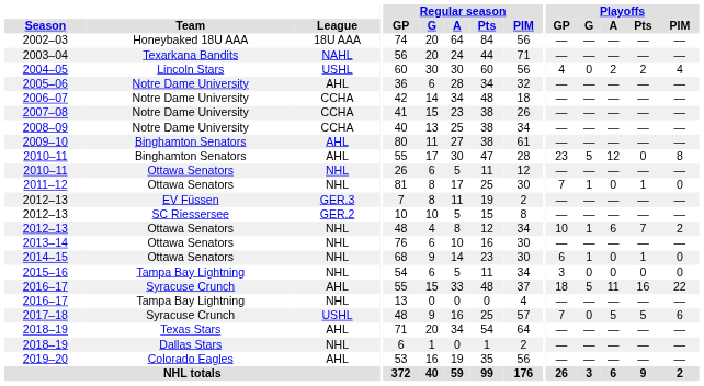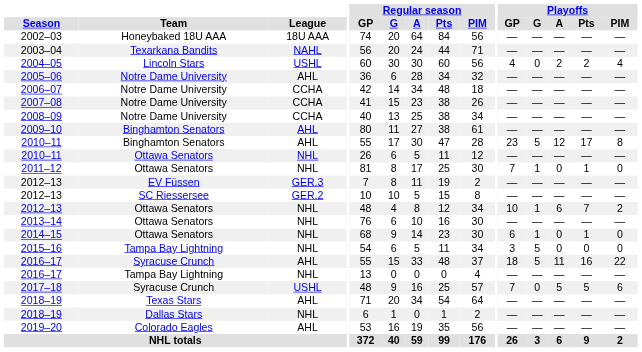 <table border="0" cellpadding="1" cellspacing="0" style="text-align:center; width:60em">
 <tr bgcolor="#e0e0e0">
 <th colspan="3" bgcolor="#ffffff"></th>
 <th rowspan="100" bgcolor="#ffffff"></th>
 <th colspan="5"><a href='#'>Regular season</a></th>
 <th rowspan="100" bgcolor="#ffffff"></th>
 <th colspan="5"><a href='#'>Playoffs</a></th>
 </tr>
 <tr bgcolor="#e0e0e0">
 <th><a href='#'>Season</a></th>
 <th>Team</th>
 <th>League</th>
 <th>GP</th>
 <th><a href='#'>G</a></th>
 <th><a href='#'>A</a></th>
 <th><a href='#'>Pts</a></th>
 <th><a href='#'>PIM</a></th>
 <th>GP</th>
 <th>G</th>
 <th>A</th>
 <th>Pts</th>
 <th>PIM</th>
 </tr>
 <tr>
 <td>2002–03</td>
 <td>Honeybaked 18U AAA</td>
 <td>18U AAA</td>
 <td>74</td>
 <td>20</td>
 <td>64</td>
 <td>84</td>
 <td>56</td>
 <td>—</td>
 <td>—</td>
 <td>—</td>
 <td>—</td>
 <td>—</td>
 </tr>
 <tr bgcolor="#f0f0f0">
 <td>2003–04</td>
 <td><a href='#'>Texarkana Bandits</a></td>
 <td><a href='#'>NAHL</a></td>
 <td>56</td>
 <td>20</td>
 <td>24</td>
 <td>44</td>
 <td>71</td>
 <td>—</td>
 <td>—</td>
 <td>—</td>
 <td>—</td>
 <td>—</td>
 </tr>
 <tr>
 <td><a href='#'>2004–05</a></td>
 <td><a href='#'>Lincoln Stars</a></td>
 <td><a href='#'>USHL</a></td>
 <td>60</td>
 <td>30</td>
 <td>30</td>
 <td>60</td>
 <td>56</td>
 <td>4</td>
 <td>0</td>
 <td>2</td>
 <td>2</td>
 <td>4</td>
 </tr>
 <tr bgcolor="#f0f0f0">
 <td><a href='#'>2005–06</a></td>
 <td><a href='#'>Notre Dame University</a></td>
 <td>AHL</td>
 <td>36</td>
 <td>6</td>
 <td>28</td>
 <td>34</td>
 <td>32</td>
 <td>—</td>
 <td>—</td>
 <td>—</td>
 <td>—</td>
 <td>—</td>
 </tr>
 <tr>
 <td><a href='#'>2006–07</a></td>
 <td>Notre Dame University</td>
 <td>CCHA</td>
 <td>42</td>
 <td>14</td>
 <td>34</td>
 <td>48</td>
 <td>18</td>
 <td>—</td>
 <td>—</td>
 <td>—</td>
 <td>—</td>
 <td>—</td>
 </tr>
 <tr bgcolor="#f0f0f0">
 <td><a href='#'>2007–08</a></td>
 <td>Notre Dame University</td>
 <td>CCHA</td>
 <td>41</td>
 <td>15</td>
 <td>23</td>
 <td>38</td>
 <td>26</td>
 <td>—</td>
 <td>—</td>
 <td>—</td>
 <td>—</td>
 <td>—</td>
 </tr>
 <tr>
 <td><a href='#'>2008–09</a></td>
 <td>Notre Dame University</td>
 <td>CCHA</td>
 <td>40</td>
 <td>13</td>
 <td>25</td>
 <td>38</td>
 <td>34</td>
 <td>—</td>
 <td>—</td>
 <td>—</td>
 <td>—</td>
 <td>—</td>
 </tr>
 <tr bgcolor="#f0f0f0">
 <td><a href='#'>2009–10</a></td>
 <td><a href='#'>Binghamton Senators</a></td>
 <td><a href='#'>AHL</a></td>
 <td>80</td>
 <td>11</td>
 <td>27</td>
 <td>38</td>
 <td>61</td>
 <td>—</td>
 <td>—</td>
 <td>—</td>
 <td>—</td>
 <td>—</td>
 </tr>
 <tr>
 <td><a href='#'>2010–11</a></td>
 <td>Binghamton Senators</td>
 <td>AHL</td>
 <td>55</td>
 <td>17</td>
 <td>30</td>
 <td>47</td>
 <td>28</td>
 <td>23</td>
 <td>5</td>
 <td>12</td>
-<td>0</td>
+<td>17</td>
 <td>8</td>
 </tr>
 <tr bgcolor="#f0f0f0">
 <td><a href='#'>2010–11</a></td>
 <td><a href='#'>Ottawa Senators</a></td>
 <td><a href='#'>NHL</a></td>
 <td>26</td>
 <td>6</td>
 <td>5</td>
 <td>11</td>
 <td>12</td>
 <td>—</td>
 <td>—</td>
 <td>—</td>
 <td>—</td>
 <td>—</td>
 </tr>
 <tr>
 <td><a href='#'>2011–12</a></td>
 <td>Ottawa Senators</td>
 <td>NHL</td>
 <td>81</td>
 <td>8</td>
 <td>17</td>
 <td>25</td>
 <td>30</td>
 <td>7</td>
 <td>1</td>
 <td>0</td>
 <td>1</td>
 <td>0</td>
 </tr>
 <tr bgcolor="#f0f0f0">
 <td>2012–13</td>
 <td><a href='#'>EV Füssen</a></td>
 <td><a href='#'>GER.3</a></td>
 <td>7</td>
 <td>8</td>
 <td>11</td>
 <td>19</td>
 <td>2</td>
 <td>—</td>
 <td>—</td>
 <td>—</td>
 <td>—</td>
 <td>—</td>
 </tr>
 <tr>
 <td>2012–13</td>
 <td><a href='#'>SC Riessersee</a></td>
 <td><a href='#'>GER.2</a></td>
 <td>10</td>
 <td>10</td>
 <td>5</td>
 <td>15</td>
 <td>8</td>
 <td>—</td>
 <td>—</td>
 <td>—</td>
 <td>—</td>
 <td>—</td>
 </tr>
 <tr bgcolor="#f0f0f0">
 <td><a href='#'>2012–13</a></td>
 <td>Ottawa Senators</td>
 <td>NHL</td>
 <td>48</td>
 <td>4</td>
 <td>8</td>
 <td>12</td>
 <td>34</td>
 <td>10</td>
 <td>1</td>
 <td>6</td>
 <td>7</td>
 <td>2</td>
 </tr>
 <tr>
 <td><a href='#'>2013–14</a></td>
 <td>Ottawa Senators</td>
 <td>NHL</td>
 <td>76</td>
 <td>6</td>
 <td>10</td>
 <td>16</td>
 <td>30</td>
 <td>—</td>
 <td>—</td>
 <td>—</td>
 <td>—</td>
 <td>—</td>
 </tr>
 <tr bgcolor="#f0f0f0">
 <td><a href='#'>2014–15</a></td>
 <td>Ottawa Senators</td>
 <td>NHL</td>
 <td>68</td>
 <td>9</td>
 <td>14</td>
 <td>23</td>
 <td>30</td>
 <td>6</td>
 <td>1</td>
 <td>0</td>
 <td>1</td>
 <td>0</td>
 </tr>
 <tr>
 <td><a href='#'>2015–16</a></td>
 <td><a href='#'>Tampa Bay Lightning</a></td>
 <td>NHL</td>
 <td>54</td>
 <td>6</td>
 <td>5</td>
 <td>11</td>
 <td>34</td>
 <td>3</td>
-<td>0</td>
+<td>5</td>
 <td>0</td>
 <td>0</td>
 <td>0</td>
 </tr>
 <tr bgcolor="#f0f0f0">
 <td><a href='#'>2016–17</a></td>
 <td><a href='#'>Syracuse Crunch</a></td>
 <td>AHL</td>
 <td>55</td>
 <td>15</td>
 <td>33</td>
 <td>48</td>
 <td>37</td>
 <td>18</td>
 <td>5</td>
 <td>11</td>
 <td>16</td>
 <td>22</td>
 </tr>
 <tr>
 <td><a href='#'>2016–17</a></td>
 <td>Tampa Bay Lightning</td>
 <td>NHL</td>
 <td>13</td>
 <td>0</td>
 <td>0</td>
 <td>0</td>
 <td>4</td>
 <td>—</td>
 <td>—</td>
 <td>—</td>
 <td>—</td>
 <td>—</td>
 </tr>
 <tr bgcolor="#f0f0f0">
 <td><a href='#'>2017–18</a></td>
 <td>Syracuse Crunch</td>
 <td><a href='#'>USHL</a></td>
 <td>48</td>
 <td>9</td>
 <td>16</td>
 <td>25</td>
 <td>57</td>
 <td>7</td>
 <td>0</td>
 <td>5</td>
 <td>5</td>
 <td>6</td>
 </tr>
 <tr>
 <td><a href='#'>2018–19</a></td>
 <td><a href='#'>Texas Stars</a></td>
 <td>AHL</td>
 <td>71</td>
 <td>20</td>
 <td>34</td>
 <td>54</td>
 <td>64</td>
 <td>—</td>
 <td>—</td>
 <td>—</td>
 <td>—</td>
 <td>—</td>
 </tr>
 <tr bgcolor="#f0f0f0">
 <td><a href='#'>2018–19</a></td>
 <td><a href='#'>Dallas Stars</a></td>
 <td>NHL</td>
 <td>6</td>
 <td>1</td>
 <td>0</td>
 <td>1</td>
 <td>2</td>
 <td>—</td>
 <td>—</td>
 <td>—</td>
 <td>—</td>
 <td>—</td>
 </tr>
 <tr>
 <td><a href='#'>2019–20</a></td>
 <td><a href='#'>Colorado Eagles</a></td>
 <td>AHL</td>
 <td>53</td>
 <td>16</td>
 <td>19</td>
 <td>35</td>
 <td>56</td>
 <td>—</td>
 <td>—</td>
 <td>—</td>
 <td>—</td>
 <td>—</td>
 </tr>
 <tr bgcolor="#e0e0e0">
 <th colspan="3">NHL totals</th>
 <th>372</th>
 <th>40</th>
 <th>59</th>
 <th>99</th>
 <th>176</th>
 <th>26</th>
 <th>3</th>
 <th>6</th>
 <th>9</th>
 <th>2</th>
 </tr>
 </table>
